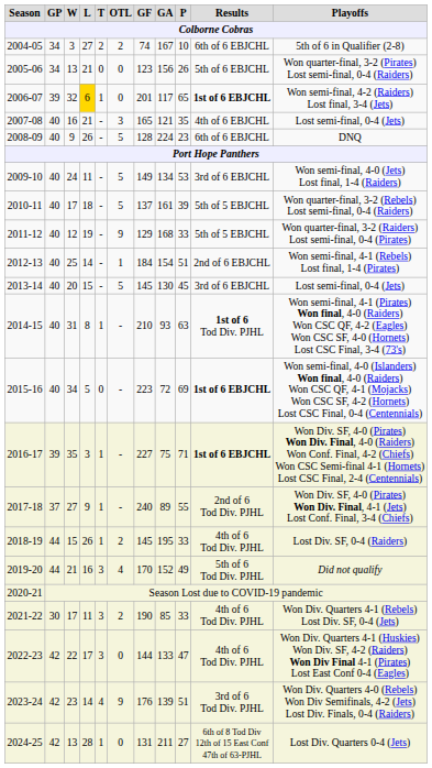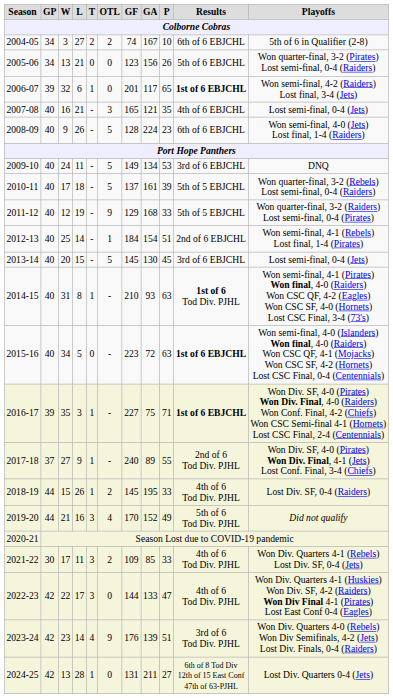 <table class="wikitable">
 <tr align="center"  bgcolor="#dddddd">
 <td><strong>Season</strong></td>
 <td><strong>GP</strong></td>
 <td><strong>W</strong></td>
 <td><strong>L</strong></td>
 <td><strong>T</strong></td>
 <td><strong>OTL</strong></td>
 <td><strong>GF</strong></td>
 <td><strong>GA</strong></td>
 <td><strong>P</strong></td>
 <td><strong>Results</strong></td>
 <td><strong>Playoffs</strong></td>
 </tr>
 <tr align="center" bgcolor="#eeeeff">
 <td colspan="11"><strong><em>Colborne Cobras</em></strong></td>
 </tr>
 <tr align="center">
 <td>2004-05</td>
 <td>34</td>
 <td>3</td>
 <td>27</td>
 <td>2</td>
 <td>2</td>
 <td>74</td>
 <td>167</td>
 <td>10</td>
 <td>6th of 6 EBJCHL</td>
 <td>5th of 6 in Qualifier (2-8)</td>
 </tr>
 <tr align="center">
 <td>2005-06</td>
 <td>34</td>
 <td>13</td>
 <td>21</td>
 <td>0</td>
 <td>0</td>
 <td>123</td>
 <td>156</td>
 <td>26</td>
 <td>5th of 6 EBJCHL</td>
 <td>Won quarter-final, 3-2 (<a href='#'>Pirates</a>)<br>Lost semi-final, 0-4 (<a href='#'>Raiders</a>)</td>
 </tr>
 <tr align="center">
 <td>2006-07</td>
 <td>39</td>
 <td>32</td>
-<td style="background: gold;">6</td>
+<td>6</td>
 <td>1</td>
 <td>0</td>
 <td>201</td>
 <td>117</td>
 <td>65</td>
 <td><strong>1st of 6 EBJCHL</strong></td>
 <td>Won semi-final, 4-2 (<a href='#'>Raiders</a>)<br>Lost final, 3-4 (<a href='#'>Jets</a>)</td>
 </tr>
 <tr align="center">
 <td>2007-08</td>
 <td>40</td>
 <td>16</td>
 <td>21</td>
 <td>-</td>
 <td>3</td>
 <td>165</td>
 <td>121</td>
 <td>35</td>
 <td>4th of 6 EBJCHL</td>
 <td>Lost semi-final, 0-4 (<a href='#'>Jets</a>)</td>
 </tr>
 <tr align="center">
 <td>2008-09</td>
 <td>40</td>
 <td>9</td>
 <td>26</td>
 <td>-</td>
 <td>5</td>
 <td>128</td>
 <td>224</td>
 <td>23</td>
 <td>6th of 6 EBJCHL</td>
-<td>DNQ</td>
+<td>Won semi-final, 4-0 (<a href='#'>Jets</a>)<br>Lost final, 1-4 (<a href='#'>Raiders</a>)</td>
 </tr>
 <tr align="center" bgcolor="#eeeeff">
 <td colspan="11"><strong><em>Port Hope Panthers</em></strong></td>
 </tr>
 <tr align="center">
 <td>2009-10</td>
 <td>40</td>
 <td>24</td>
 <td>11</td>
 <td>-</td>
 <td>5</td>
 <td>149</td>
 <td>134</td>
 <td>53</td>
 <td>3rd of 6 EBJCHL</td>
-<td>Won semi-final, 4-0 (<a href='#'>Jets</a>)<br>Lost final, 1-4 (<a href='#'>Raiders</a>)</td>
+<td>DNQ</td>
 </tr>
 <tr align="center">
 <td>2010-11</td>
 <td>40</td>
 <td>17</td>
 <td>18</td>
 <td>-</td>
 <td>5</td>
 <td>137</td>
 <td>161</td>
 <td>39</td>
 <td>5th of 5 EBJCHL</td>
 <td>Won quarter-final, 3-2 (<a href='#'>Rebels</a>)<br>Lost semi-final, 0-4 (<a href='#'>Raiders</a>)</td>
 </tr>
 <tr align="center">
 <td>2011-12</td>
 <td>40</td>
 <td>12</td>
 <td>19</td>
 <td>-</td>
 <td>9</td>
 <td>129</td>
 <td>168</td>
 <td>33</td>
 <td>5th of 5 EBJCHL</td>
 <td>Won quarter-final, 3-2 (<a href='#'>Raiders</a>)<br>Lost semi-final, 0-4 (<a href='#'>Pirates</a>)</td>
 </tr>
 <tr align="center">
 <td>2012-13</td>
 <td>40</td>
 <td>25</td>
 <td>14</td>
 <td>-</td>
 <td>1</td>
 <td>184</td>
 <td>154</td>
 <td>51</td>
 <td>2nd of 6 EBJCHL</td>
 <td>Won semi-final, 4-1 (<a href='#'>Rebels</a>)<br>Lost final, 1-4 (<a href='#'>Pirates</a>)</td>
 </tr>
 <tr align="center">
 <td>2013-14</td>
 <td>40</td>
 <td>20</td>
 <td>15</td>
 <td>-</td>
 <td>5</td>
 <td>145</td>
 <td>130</td>
 <td>45</td>
 <td>3rd of 6 EBJCHL</td>
 <td>Lost semi-final, 0-4 (<a href='#'>Jets</a>)</td>
 </tr>
 <tr align="center">
 <td>2014-15</td>
 <td>40</td>
 <td>31</td>
 <td>8</td>
 <td>1</td>
 <td>-</td>
 <td>210</td>
 <td>93</td>
 <td>63</td>
 <td><strong>1st of 6</strong><br>Tod Div. PJHL</td>
 <td>Won semi-final, 4-1 (<a href='#'>Pirates</a>)<br><strong>Won final</strong>, 4-0 (<a href='#'>Raiders</a>)<br>Won CSC QF, 4-2 (<a href='#'>Eagles</a>)<br>Won CSC SF, 4-0 (<a href='#'>Hornets</a>)<br>Lost CSC Final, 3-4 (<a href='#'>73's</a>)</td>
 </tr>
 <tr align="center">
 <td>2015-16</td>
 <td>40</td>
 <td>34</td>
 <td>5</td>
 <td>0</td>
 <td>-</td>
 <td>223</td>
 <td>72</td>
-<td>69</td>
+<td>63</td>
 <td><strong>1st of 6 EBJCHL</strong></td>
 <td>Won semi-final, 4-0 (<a href='#'>Islanders</a>)<br><strong>Won final</strong>, 4-0 (<a href='#'>Raiders</a>)<br>Won CSC QF, 4-1 (<a href='#'>Mojacks</a>)<br>Won CSC SF, 4-2 (<a href='#'>Hornets</a>)<br>Lost CSC Final, 0-4 (<a href='#'>Centennials</a>)</td>
 </tr>
 <tr align="center" bgcolor=beige>
 <td>2016-17</td>
 <td>39</td>
 <td>35</td>
 <td>3</td>
 <td>1</td>
 <td>-</td>
 <td>227</td>
 <td>75</td>
 <td>71</td>
 <td><strong>1st of 6 EBJCHL</strong></td>
 <td>Won Div. SF, 4-0 (<a href='#'>Pirates</a>)<br><strong>Won Div. Final</strong>, 4-0 (<a href='#'>Raiders</a>)<br>Won Conf. Final, 4-2 (<a href='#'>Chiefs</a>)<br>Won CSC Semi-final 4-1 (<a href='#'>Hornets</a>)<br>Lost CSC Final, 2-4 (<a href='#'>Centennials</a>)</td>
 </tr>
 <tr align="center" bgcolor=beige>
 <td>2017-18</td>
 <td>37</td>
 <td>27</td>
 <td>9</td>
 <td>1</td>
 <td>-</td>
 <td>240</td>
 <td>89</td>
 <td>55</td>
 <td>2nd of 6<br>Tod Div. PJHL</td>
 <td>Won Div. SF, 4-0 (<a href='#'>Pirates</a>)<br><strong>Won Div. Final</strong>, 4-1 (<a href='#'>Jets</a>)<br>Lost Conf. Final, 3-4 (<a href='#'>Chiefs</a>)</td>
 </tr>
 <tr align="center" bgcolor=beige>
 <td>2018-19</td>
 <td>44</td>
 <td>15</td>
 <td>26</td>
 <td>1</td>
 <td>2</td>
 <td>145</td>
 <td>195</td>
 <td>33</td>
 <td>4th of 6<br>Tod Div. PJHL</td>
 <td>Lost Div. SF, 0-4 (<a href='#'>Raiders</a>)</td>
 </tr>
 <tr align="center" bgcolor=beige>
 <td>2019-20</td>
 <td>44</td>
 <td>21</td>
 <td>16</td>
 <td>3</td>
 <td>4</td>
 <td>170</td>
 <td>152</td>
 <td>49</td>
 <td>5th of 6<br>Tod Div. PJHL</td>
 <td><em>Did not qualify</em></td>
 </tr>
 <tr align="center" bgcolor="beige">
 <td>2020-21</td>
 <td colspan="10">Season Lost due to COVID-19 pandemic</td>
 </tr>
 <tr align="center" bgcolor=beige>
 <td>2021-22</td>
 <td>30</td>
 <td>17</td>
 <td>11</td>
 <td>3</td>
 <td>2</td>
-<td>190</td>
+<td>109</td>
 <td>85</td>
 <td>33</td>
 <td>4th of 6<br>Tod Div. PJHL</td>
 <td>Won Div. Quarters 4-1 (<a href='#'>Rebels</a>)<br>Lost Div. SF, 0-4 (<a href='#'>Jets</a>)</td>
 </tr>
 <tr align="center" bgcolor=beige>
 <td>2022-23</td>
 <td>42</td>
 <td>22</td>
 <td>17</td>
 <td>3</td>
 <td>0</td>
 <td>144</td>
 <td>133</td>
 <td>47</td>
 <td>4th of 6<br>Tod Div. PJHL</td>
 <td>Won Div. Quarters 4-1 (<a href='#'>Huskies</a>)<br>Won Div. SF, 4-2 (<a href='#'>Raiders</a>)<br><strong>Won Div Final</strong> 4-1 (<a href='#'>Pirates</a>)<br>Lost East Conf 0-4 (<a href='#'>Eagles</a>)</td>
 </tr>
 <tr align="center" bgcolor=beige>
 <td>2023-24</td>
 <td>42</td>
 <td>23</td>
 <td>14</td>
 <td>4</td>
 <td>9</td>
 <td>176</td>
 <td>139</td>
 <td>51</td>
 <td>3rd of 6<br>Tod Div. PJHL</td>
 <td>Won Div. Quarters 4-0 (<a href='#'>Rebels</a>)<br>Won Div Semifinals, 4-2 (<a href='#'>Jets</a>)<br>Lost Div. Finals, 0-4 (<a href='#'>Raiders</a>)</td>
 </tr>
 <tr align="center" bgcolor=beige>
 <td>2024-25</td>
 <td>42</td>
 <td>13</td>
 <td>28</td>
 <td>1</td>
 <td>0</td>
 <td>131</td>
 <td>211</td>
 <td>27</td>
 <td><small>6th of 8 Tod Div<br>12th of 15 East Conf<br>47th of 63-PJHL</small></td>
 <td>Lost Div. Quarters 0-4 (<a href='#'>Jets</a>)</td>
 </tr>
 </table>
